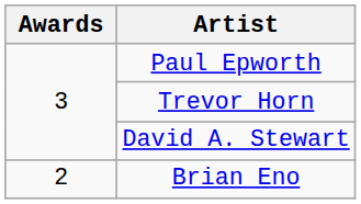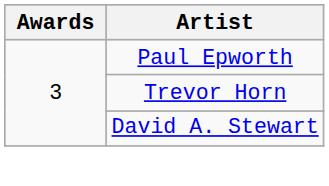 <table class="wikitable" rowspan="2" style="text-align:center;">
 <tr>
 <th scope="col" style="width:55px;">Awards</th>
 <th scope="col" style="text-align:center;">Artist</th>
 </tr>
 <tr>
 <td rowspan="3">3</td>
 <td><a href='#'>Paul Epworth</a></td>
 </tr>
 <tr>
 <td><a href='#'>Trevor Horn</a></td>
 </tr>
 <tr>
 <td><a href='#'>David A. Stewart</a></td>
 </tr>
-<tr>
-<td>2</td>
-<td><a href='#'>Brian Eno</a></td>
-</tr>
 </table>
